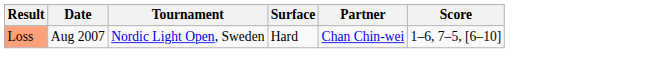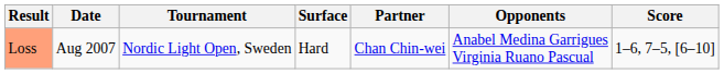 <table class=wikitable>
 <tr>
 <th>Result</th>
 <th>Date</th>
 <th>Tournament</th>
 <th>Surface</th>
 <th>Partner</th>
+<th>Opponents</th>
 <th>Score</th>
 </tr>
 <tr>
 <td bgcolor="FFA07A">Loss</td>
 <td>Aug 2007</td>
 <td><a href='#'>Nordic Light Open</a>, Sweden</td>
 <td>Hard</td>
 <td> <a href='#'>Chan Chin-wei</a></td>
+<td> <a href='#'>Anabel Medina Garrigues</a> <br>  <a href='#'>Virginia Ruano Pascual</a></td>
 <td>1–6, 7–5, [6–10]</td>
 </tr>
 </table>
